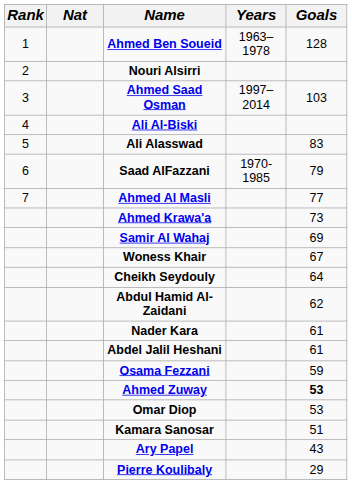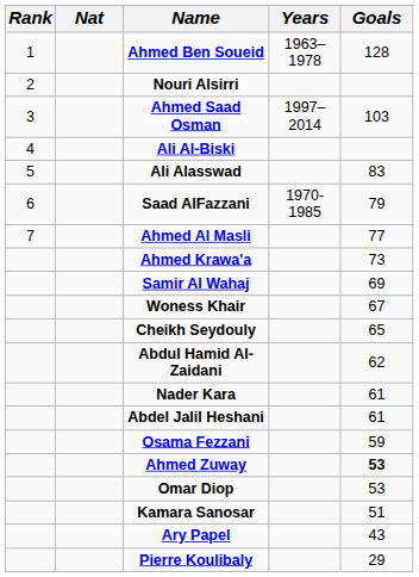 <table class="wikitable sortable">
 <tr>
 <th width=20><strong><em><big>Rank</big></em></strong></th>
 <th width=65><strong><em><big>Nat</big></em></strong></th>
 <th width=150><strong><em><big>Name</big></em></strong></th>
 <th width=70><strong><em><big>Years</big></em></strong></th>
 <th width=70><strong><em><big>Goals</big></em></strong></th>
 </tr>
 <tr style="text-align:center;">
 <td>1</td>
 <td></td>
 <td align=center><strong><a href='#'>Ahmed Ben Soueid</a></strong></td>
 <td>1963–1978</td>
 <td>128</td>
 </tr>
 <tr align=center>
 <td>2</td>
 <td></td>
 <td align=center><strong>Nouri Alsirri</strong></td>
 <td></td>
 <td></td>
 </tr>
 <tr align=center>
 <td>3</td>
 <td></td>
 <td align=center><strong><a href='#'>Ahmed Saad Osman</a></strong></td>
 <td>1997–2014</td>
 <td>103</td>
 </tr>
 <tr align=center>
 <td>4</td>
 <td></td>
 <td align=center><strong><a href='#'>Ali Al-Biski</a></strong></td>
 <td></td>
 <td></td>
 </tr>
 <tr align=center>
 <td>5</td>
 <td></td>
 <td align=center><strong>Ali Alasswad</strong></td>
 <td></td>
 <td>83</td>
 </tr>
 <tr align=center>
 <td>6</td>
 <td></td>
 <td align=center><strong>Saad AlFazzani</strong></td>
 <td>1970-1985</td>
 <td>79</td>
 </tr>
 <tr align=center>
 <td>7</td>
 <td></td>
 <td align=center><strong><a href='#'>Ahmed Al Masli</a></strong></td>
 <td></td>
 <td>77</td>
 </tr>
 <tr align=center>
 <td></td>
 <td></td>
 <td align=center><strong><a href='#'>Ahmed Krawa'a</a></strong></td>
 <td></td>
 <td>73</td>
 </tr>
 <tr align=center>
 <td></td>
 <td></td>
 <td align=center><strong><a href='#'>Samir Al Wahaj</a></strong></td>
 <td></td>
 <td>69</td>
 </tr>
 <tr align=center>
 <td></td>
 <td></td>
 <td align=center><strong>Woness Khair</strong></td>
 <td></td>
 <td>67</td>
 </tr>
 <tr align=center>
 <td></td>
 <td></td>
 <td align=center><strong>Cheikh Seydouly</strong></td>
 <td></td>
-<td>64</td>
+<td>65</td>
 </tr>
 <tr align=center>
 <td></td>
 <td></td>
 <td align=center><strong>Abdul Hamid Al-Zaidani</strong></td>
 <td></td>
 <td>62</td>
 </tr>
 <tr align=center>
 <td></td>
 <td></td>
 <td align=center><strong>Nader Kara</strong></td>
 <td></td>
 <td>61</td>
 </tr>
 <tr align=center>
 <td></td>
 <td></td>
 <td align=center><strong>Abdel Jalil Heshani</strong></td>
 <td></td>
 <td>61</td>
 </tr>
 <tr align=center>
 <td></td>
 <td></td>
 <td align=center><strong><a href='#'>Osama Fezzani</a></strong></td>
 <td></td>
 <td>59</td>
 </tr>
 <tr align=center>
 <td></td>
 <td></td>
 <td align=center><strong><a href='#'>Ahmed Zuway</a></strong></td>
 <td></td>
 <td><strong>53</strong></td>
 </tr>
 <tr align=center>
 <td></td>
 <td></td>
 <td align=center><strong>Omar Diop</strong></td>
 <td></td>
 <td>53</td>
 </tr>
 <tr align=center>
 <td></td>
 <td></td>
 <td align=center><strong>Kamara Sanosar</strong></td>
 <td></td>
 <td>51</td>
 </tr>
 <tr align=center>
 <td></td>
 <td></td>
 <td align=center><strong><a href='#'>Ary Papel</a></strong></td>
 <td></td>
 <td>43</td>
 </tr>
 <tr align=center>
 <td></td>
 <td></td>
 <td align=center><strong><a href='#'>Pierre Koulibaly</a></strong></td>
 <td></td>
 <td>29</td>
 </tr>
 </table>
